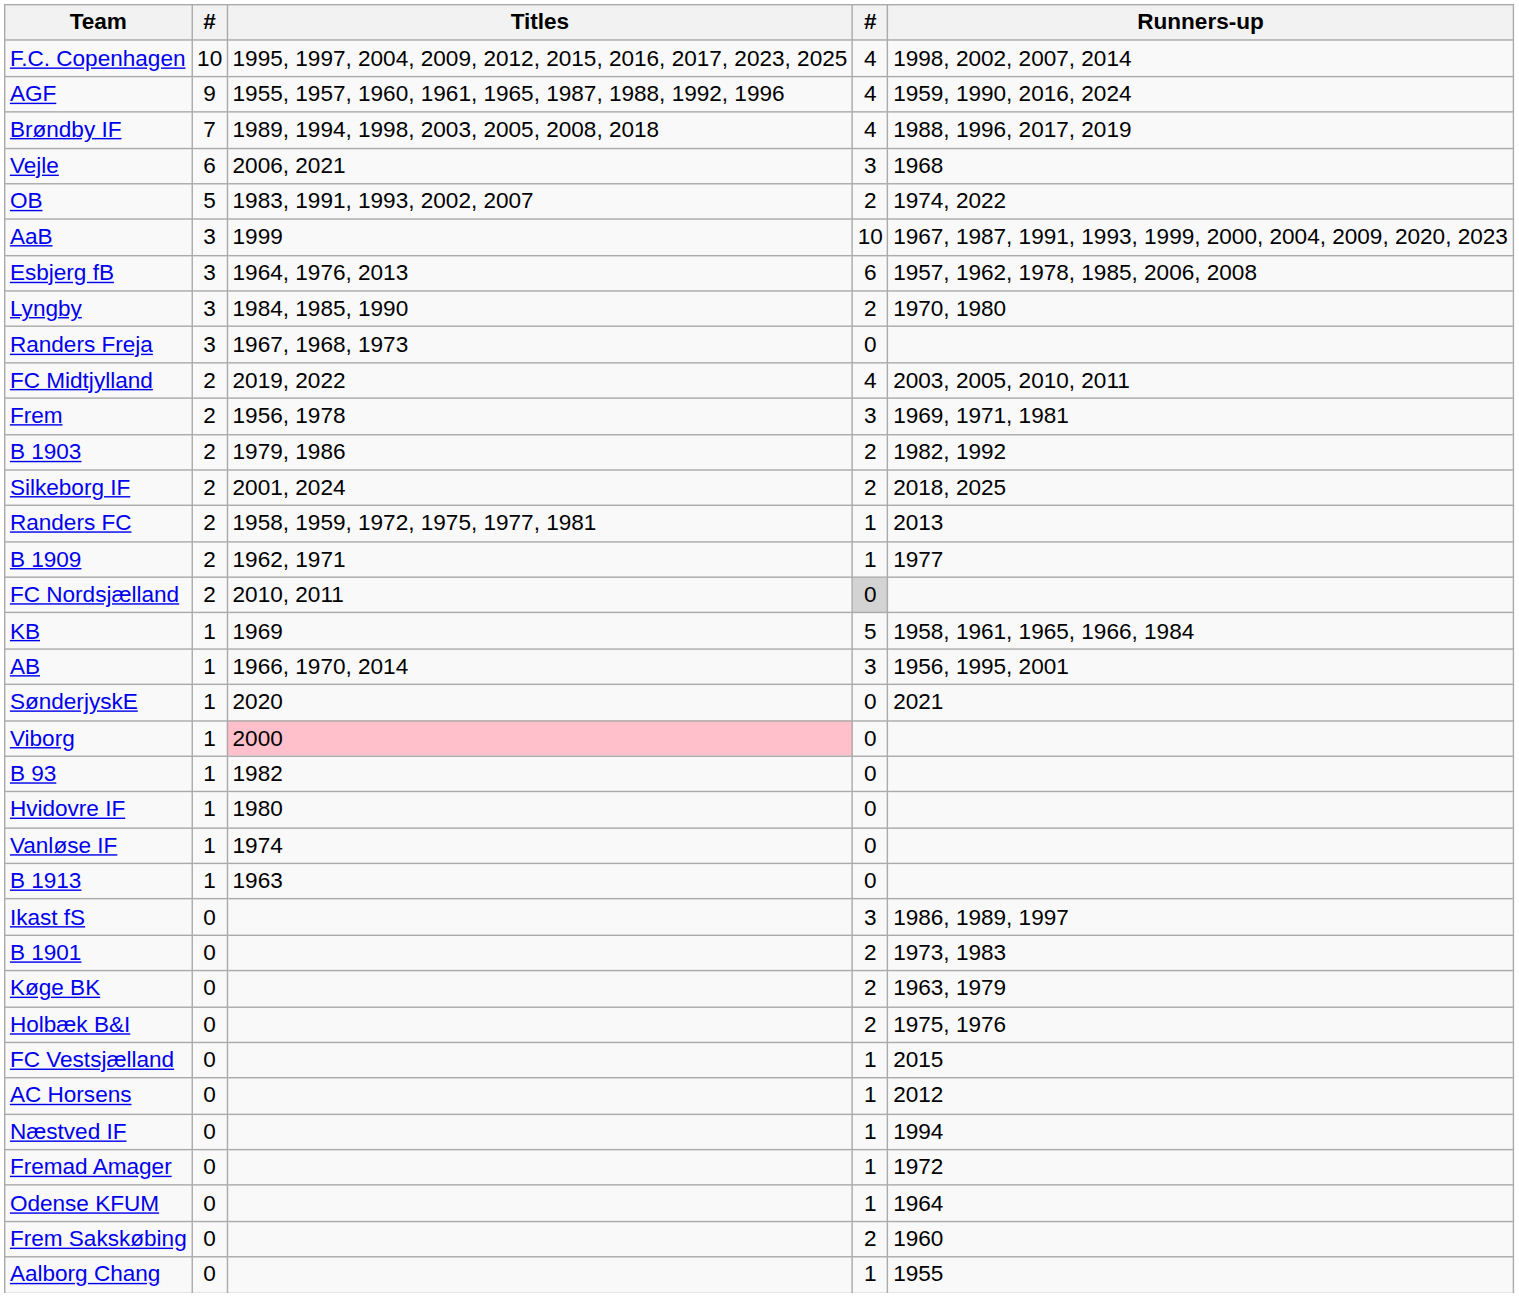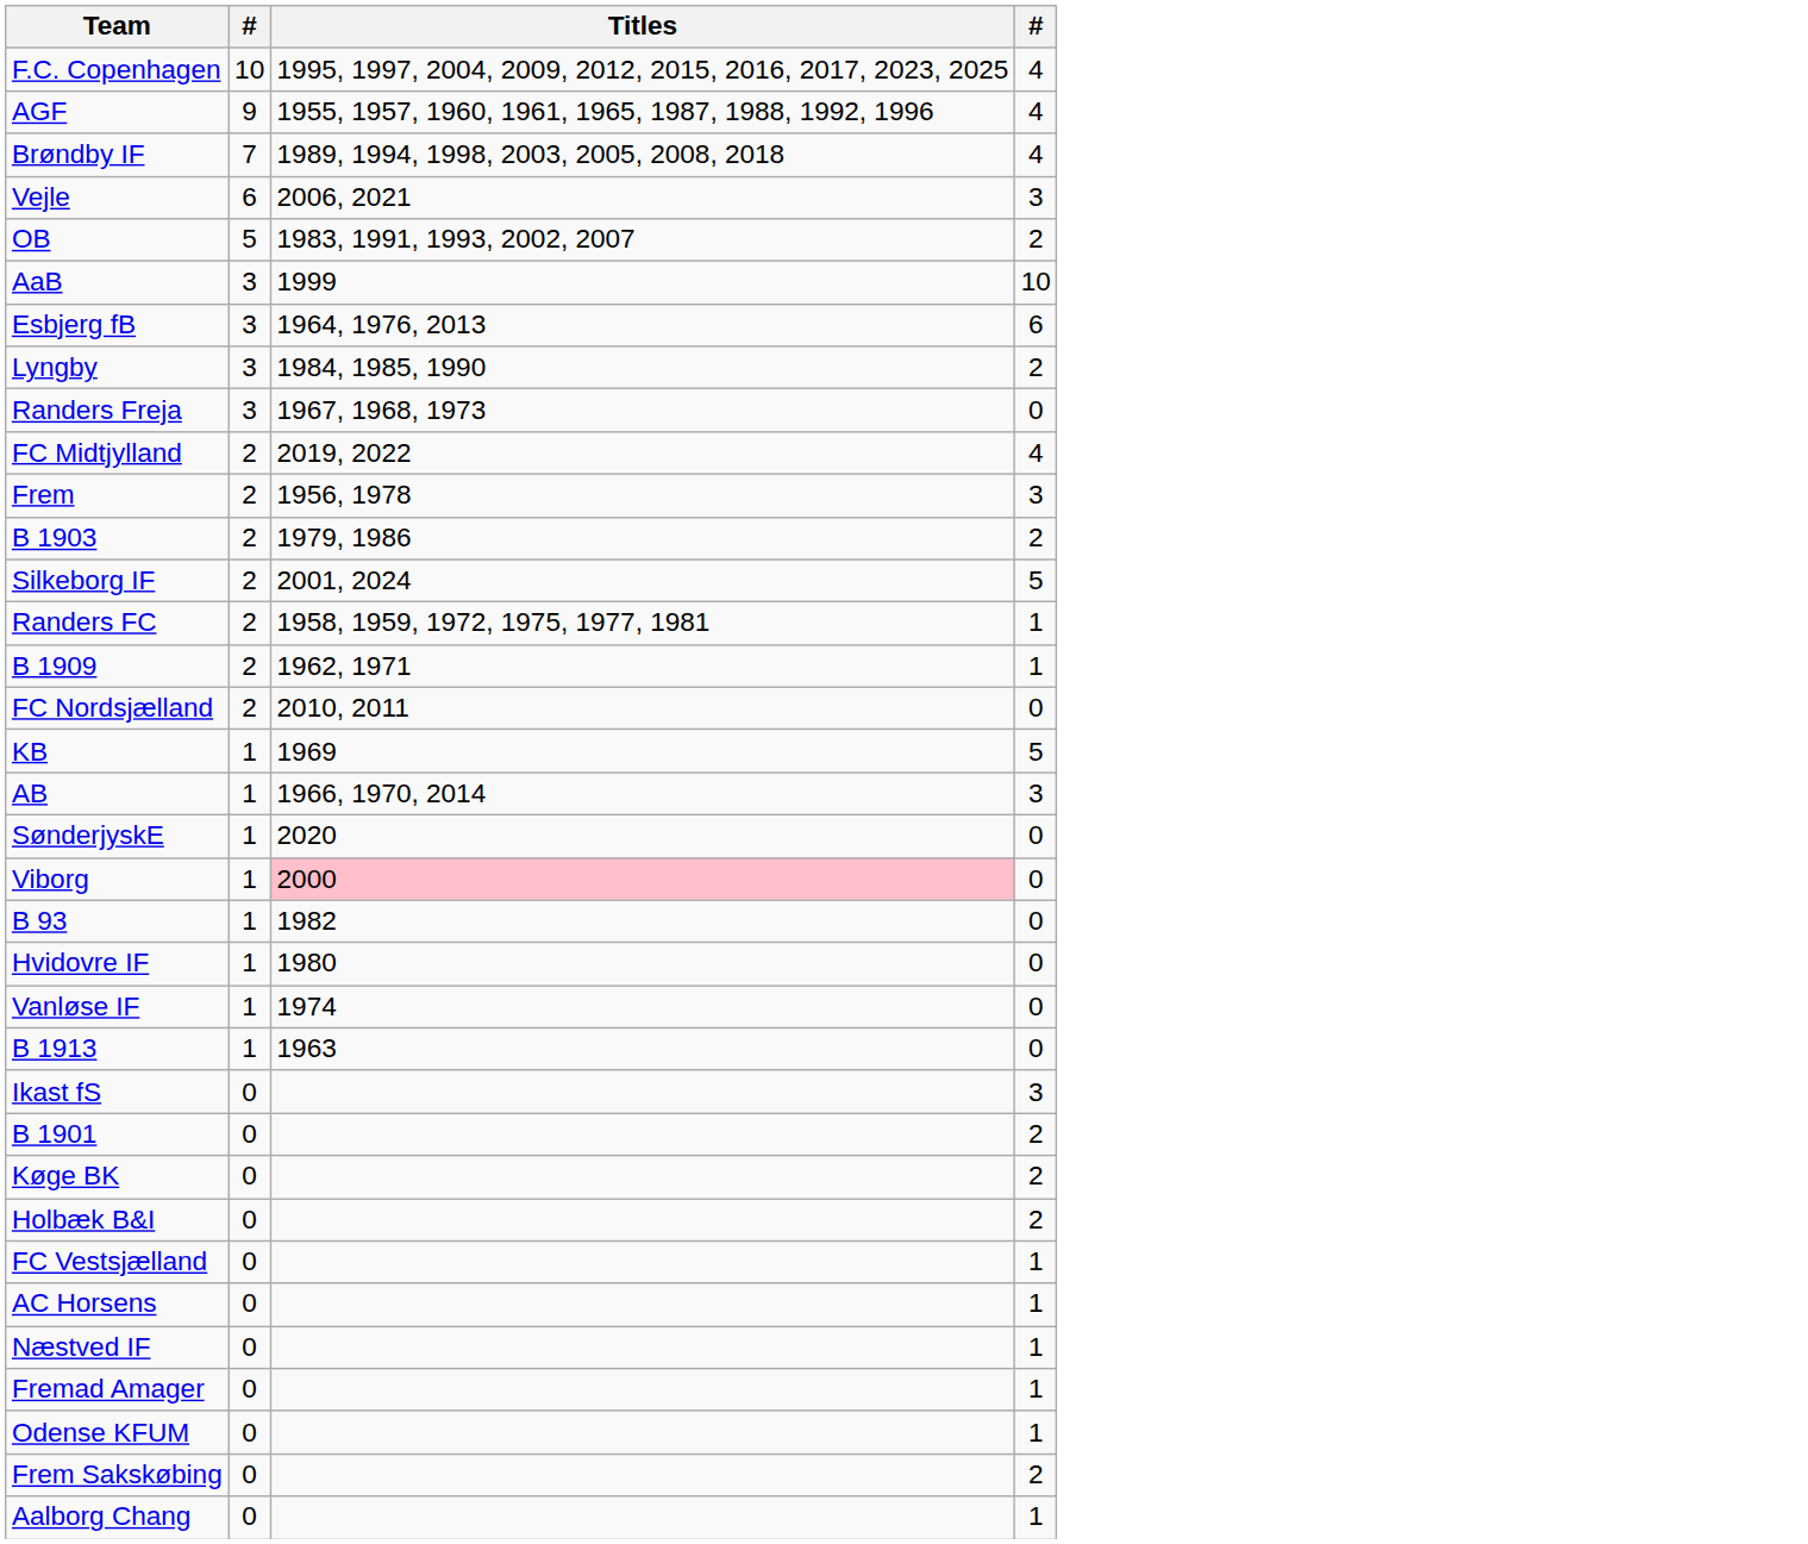 <table class="wikitable sortable" style="text-align: center;">
 <tr>
 <th>Team</th>
 <th>#</th>
 <th>Titles</th>
 <th>#</th>
-<th>Runners-up</th>
 </tr>
 <tr>
 <td style="text-align:left;"><a href='#'>F.C. Copenhagen</a></td>
 <td>10</td>
 <td style="text-align:left;">1995, 1997, 2004, 2009, 2012, 2015, 2016, 2017, 2023, 2025</td>
 <td>4</td>
-<td style="text-align:left;">1998, 2002, 2007, 2014</td>
 </tr>
 <tr>
 <td style="text-align:left;"><a href='#'>AGF</a></td>
 <td>9</td>
 <td style="text-align:left;">1955, 1957, 1960, 1961, 1965, 1987, 1988, 1992, 1996</td>
 <td>4</td>
-<td style="text-align:left;">1959, 1990, 2016, 2024</td>
 </tr>
 <tr>
 <td style="text-align:left;"><a href='#'>Brøndby IF</a></td>
 <td>7</td>
 <td style="text-align:left;">1989, 1994, 1998, 2003, 2005, 2008, 2018</td>
 <td>4</td>
-<td style="text-align:left;">1988, 1996, 2017, 2019</td>
 </tr>
 <tr>
 <td style="text-align:left;"><a href='#'>Vejle</a></td>
 <td>6</td>
 <td style="text-align:left;">2006, 2021</td>
 <td>3</td>
-<td style="text-align:left;">1968</td>
 </tr>
 <tr>
 <td style="text-align:left;"><a href='#'>OB</a></td>
 <td>5</td>
 <td style="text-align:left;">1983, 1991, 1993, 2002, 2007</td>
 <td>2</td>
-<td style="text-align:left;">1974, 2022</td>
 </tr>
 <tr>
 <td style="text-align:left;"><a href='#'>AaB</a></td>
 <td>3</td>
 <td style="text-align:left;">1999</td>
 <td>10</td>
-<td style="text-align:left;">1967, 1987, 1991, 1993, 1999, 2000, 2004, 2009, 2020, 2023</td>
 </tr>
 <tr>
 <td style="text-align:left;"><a href='#'>Esbjerg fB</a></td>
 <td>3</td>
 <td style="text-align:left;">1964, 1976, 2013</td>
 <td>6</td>
-<td style="text-align:left;">1957, 1962, 1978, 1985, 2006, 2008</td>
 </tr>
 <tr>
 <td style="text-align:left;"><a href='#'>Lyngby</a></td>
 <td>3</td>
 <td style="text-align:left;">1984, 1985, 1990</td>
 <td>2</td>
-<td style="text-align:left;">1970, 1980</td>
 </tr>
 <tr>
 <td style="text-align:left;"><a href='#'>Randers Freja</a></td>
 <td>3</td>
 <td style="text-align:left;">1967, 1968, 1973</td>
 <td>0</td>
-<td style="text-align:left;"></td>
 </tr>
 <tr>
 <td style="text-align:left;"><a href='#'>FC Midtjylland</a></td>
 <td>2</td>
 <td style="text-align:left;">2019, 2022</td>
 <td>4</td>
-<td style="text-align:left;">2003, 2005, 2010, 2011</td>
 </tr>
 <tr>
 <td style="text-align:left;"><a href='#'>Frem</a></td>
 <td>2</td>
 <td style="text-align:left;">1956, 1978</td>
 <td>3</td>
-<td style="text-align:left;">1969, 1971, 1981</td>
 </tr>
 <tr>
 <td style="text-align:left;"><a href='#'>B 1903</a></td>
 <td>2</td>
 <td style="text-align:left;">1979, 1986</td>
 <td>2</td>
-<td style="text-align:left;">1982, 1992</td>
 </tr>
 <tr>
 <td style="text-align:left;"><a href='#'>Silkeborg IF</a></td>
 <td>2</td>
 <td style="text-align:left;">2001, 2024</td>
-<td>2</td>
-<td style="text-align:left;">2018, 2025</td>
+<td>5</td>
 </tr>
 <tr>
 <td style="text-align:left;"><a href='#'>Randers FC</a></td>
 <td>2</td>
 <td style="text-align:left;">1958, 1959, 1972, 1975, 1977, 1981</td>
 <td>1</td>
-<td style="text-align:left;">2013</td>
 </tr>
 <tr>
 <td style="text-align:left;"><a href='#'>B 1909</a></td>
 <td>2</td>
 <td style="text-align:left;">1962, 1971</td>
 <td>1</td>
-<td style="text-align:left;">1977</td>
 </tr>
 <tr>
 <td style="text-align:left;"><a href='#'>FC Nordsjælland</a></td>
 <td>2</td>
 <td style="text-align:left;">2010, 2011</td>
-<td style="background: lightgrey;">0</td>
-<td style="text-align:left;"></td>
+<td>0</td>
 </tr>
 <tr>
 <td style="text-align:left;"><a href='#'>KB</a></td>
 <td>1</td>
 <td style="text-align:left;">1969</td>
 <td>5</td>
-<td style="text-align:left;">1958, 1961, 1965, 1966, 1984</td>
 </tr>
 <tr>
 <td style="text-align:left;"><a href='#'>AB</a></td>
 <td>1</td>
 <td style="text-align:left;">1966, 1970, 2014</td>
 <td>3</td>
-<td style="text-align:left;">1956, 1995, 2001</td>
 </tr>
 <tr>
 <td style="text-align:left;"><a href='#'>SønderjyskE</a></td>
 <td>1</td>
 <td style="text-align:left;">2020</td>
 <td>0</td>
-<td style="text-align:left;">2021</td>
 </tr>
 <tr>
 <td style="text-align:left;"><a href='#'>Viborg</a></td>
 <td>1</td>
 <td style="background: pink; text-align:left;">2000</td>
 <td>0</td>
-<td style="text-align:left;"></td>
 </tr>
 <tr>
 <td style="text-align:left;"><a href='#'>B 93</a></td>
 <td>1</td>
 <td style="text-align:left;">1982</td>
 <td>0</td>
-<td style="text-align:left;"></td>
 </tr>
 <tr>
 <td style="text-align:left;"><a href='#'>Hvidovre IF</a></td>
 <td>1</td>
 <td style="text-align:left;">1980</td>
 <td>0</td>
-<td style="text-align:left;"></td>
 </tr>
 <tr>
 <td style="text-align:left;"><a href='#'>Vanløse IF</a></td>
 <td>1</td>
 <td style="text-align:left;">1974</td>
 <td>0</td>
-<td style="text-align:left;"></td>
 </tr>
 <tr>
 <td style="text-align:left;"><a href='#'>B 1913</a></td>
 <td>1</td>
 <td style="text-align:left;">1963</td>
 <td>0</td>
-<td style="text-align:left;"></td>
 </tr>
 <tr>
 <td style="text-align:left;"><a href='#'>Ikast fS</a></td>
 <td>0</td>
 <td style="text-align:left;"></td>
 <td>3</td>
-<td style="text-align:left;">1986, 1989, 1997</td>
 </tr>
 <tr>
 <td style="text-align:left;"><a href='#'>B 1901</a></td>
 <td>0</td>
 <td style="text-align:left;"></td>
 <td>2</td>
-<td style="text-align:left;">1973, 1983</td>
 </tr>
 <tr>
 <td style="text-align:left;"><a href='#'>Køge BK</a></td>
 <td>0</td>
 <td style="text-align:left;"></td>
 <td>2</td>
-<td style="text-align:left;">1963, 1979</td>
 </tr>
 <tr>
 <td style="text-align:left;"><a href='#'>Holbæk B&I</a></td>
 <td>0</td>
 <td style="text-align:left;"></td>
 <td>2</td>
-<td style="text-align:left;">1975, 1976</td>
 </tr>
 <tr>
 <td style="text-align:left;"><a href='#'>FC Vestsjælland</a></td>
 <td>0</td>
 <td style="text-align:left;"></td>
 <td>1</td>
-<td style="text-align:left;">2015</td>
 </tr>
 <tr>
 <td style="text-align:left;"><a href='#'>AC Horsens</a></td>
 <td>0</td>
 <td style="text-align:left;"></td>
 <td>1</td>
-<td style="text-align:left;">2012</td>
 </tr>
 <tr>
 <td style="text-align:left;"><a href='#'>Næstved IF</a></td>
 <td>0</td>
 <td style="text-align:left;"></td>
 <td>1</td>
-<td style="text-align:left;">1994</td>
 </tr>
 <tr>
 <td style="text-align:left;"><a href='#'>Fremad Amager</a></td>
 <td>0</td>
 <td style="text-align:left;"></td>
 <td>1</td>
-<td style="text-align:left;">1972</td>
 </tr>
 <tr>
 <td style="text-align:left;"><a href='#'>Odense KFUM</a></td>
 <td>0</td>
 <td style="text-align:left;"></td>
 <td>1</td>
-<td style="text-align:left;">1964</td>
 </tr>
 <tr>
 <td style="text-align:left;"><a href='#'>Frem Sakskøbing</a></td>
 <td>0</td>
 <td style="text-align:left;"></td>
 <td>2</td>
-<td style="text-align:left;">1960</td>
 </tr>
 <tr>
 <td style="text-align:left;"><a href='#'>Aalborg Chang</a></td>
 <td>0</td>
 <td style="text-align:left;"></td>
 <td>1</td>
-<td style="text-align:left;">1955</td>
 </tr>
 </table>
